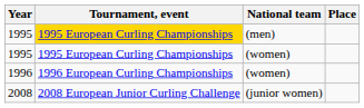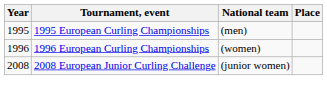 <table class="wikitable">
 <tr>
 <th scope="col">Year</th>
 <th scope="col">Tournament, event</th>
 <th scope="col">National team</th>
 <th scope="col">Place</th>
 </tr>
 <tr>
 <td>1995</td>
-<td style="background: gold;"><a href='#'>1995 European Curling Championships</a></td>
+<td><a href='#'>1995 European Curling Championships</a></td>
 <td> (men)</td>
-<td></td>
-</tr>
-<tr>
-<td>1995</td>
-<td><a href='#'>1995 European Curling Championships</a></td>
-<td> (women)</td>
 <td></td>
 </tr>
 <tr>
 <td>1996</td>
 <td><a href='#'>1996 European Curling Championships</a></td>
 <td> (women)</td>
 <td></td>
 </tr>
 <tr>
 <td>2008</td>
 <td><a href='#'>2008 European Junior Curling Challenge</a></td>
 <td> (junior women)</td>
 <td></td>
 </tr>
 </table>
